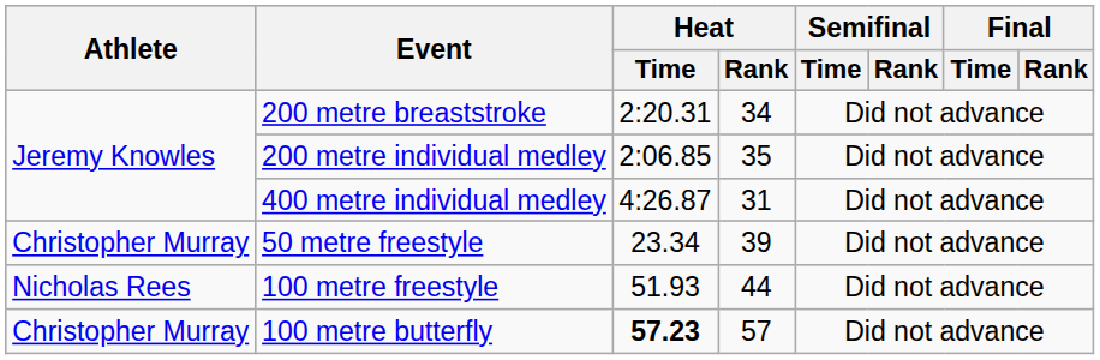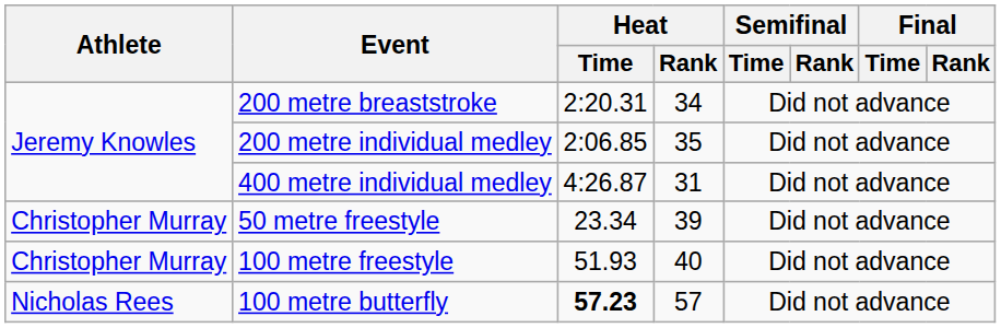 <table class=wikitable style="font-size:90%">
 <tr>
 <th rowspan="2">Athlete</th>
 <th rowspan="2">Event</th>
 <th colspan="2">Heat</th>
 <th colspan="2">Semifinal</th>
 <th colspan="2">Final</th>
 </tr>
 <tr style="font-size:95%">
 <th>Time</th>
 <th>Rank</th>
 <th>Time</th>
 <th>Rank</th>
 <th>Time</th>
 <th>Rank</th>
 </tr>
 <tr align=center>
 <td style="text-align:left;" rowspan=3><a href='#'>Jeremy Knowles</a></td>
 <td align=left><a href='#'>200 metre breaststroke</a></td>
 <td align=center>2:20.31</td>
 <td align=center>34</td>
 <td colspan="4" style="text-align:center;">Did not advance</td>
 </tr>
 <tr align=center>
 <td align=left><a href='#'>200 metre individual medley</a></td>
 <td align=center>2:06.85</td>
 <td align=center>35</td>
 <td colspan="4" style="text-align:center;">Did not advance</td>
 </tr>
 <tr align=center>
 <td align=left><a href='#'>400 metre individual medley</a></td>
 <td align=center>4:26.87</td>
 <td align=center>31</td>
 <td colspan="4" style="text-align:center;">Did not advance</td>
 </tr>
 <tr align=center>
 <td style="text-align:left;"><a href='#'>Christopher Murray</a></td>
 <td align=left><a href='#'>50 metre freestyle</a></td>
 <td align=center>23.34</td>
 <td align=center>39</td>
 <td colspan="4" style="text-align:center;">Did not advance</td>
 </tr>
 <tr align=center>
-<td style="text-align:left"><a href='#'>Nicholas Rees</a></td>
+<td style="text-align:left;"><a href='#'>Christopher Murray</a></td>
 <td align=left><a href='#'>100 metre freestyle</a></td>
 <td align=center>51.93</td>
-<td align=center>44</td>
+<td align=center>40</td>
 <td colspan="4" style="text-align:center;">Did not advance</td>
 </tr>
 <tr align=center>
-<td style="text-align:left;"><a href='#'>Christopher Murray</a></td>
+<td style="text-align:left"><a href='#'>Nicholas Rees</a></td>
 <td align=left><a href='#'>100 metre butterfly</a></td>
 <td align=center><strong>57.23</strong></td>
 <td align=center>57</td>
 <td colspan="4" style="text-align:center;">Did not advance</td>
 </tr>
 </table>
